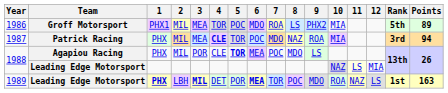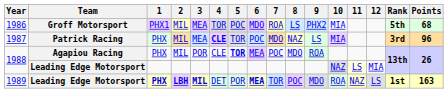 <table class="wikitable" style="text-align:center; font-size:90%">
 <tr>
 <th>Year</th>
 <th>Team</th>
 <th>1</th>
 <th>2</th>
 <th>3</th>
 <th>4</th>
 <th>5</th>
 <th>6</th>
 <th>7</th>
 <th>8</th>
 <th>9</th>
 <th>10</th>
 <th>11</th>
 <th>12</th>
 <th>Rank</th>
 <th>Points</th>
 </tr>
 <tr>
 <td><a href='#'>1986</a></td>
 <th>Groff Motorsport</th>
 <td style="background:#EFCFFF;"><a href='#'>PHX1</a><br></td>
 <td style="background:#FFFFBF;"><a href='#'>MIL</a><br></td>
 <td style="background:#EFCFFF;"><a href='#'>MEA</a><br></td>
 <td style="background:#DFDFDF;"><a href='#'>TOR</a><br></td>
 <td style="background:#DFDFDF;"><a href='#'>POC</a><br></td>
 <td style="background:#EFCFFF;"><a href='#'>MDO</a><br></td>
 <td style="background:#FFFFBF;"><a href='#'>ROA</a><br></td>
 <td style="background:#CFEAFF;"><a href='#'>LS</a><br></td>
 <td style="background:#CFEAFF;"><a href='#'>PHX2</a><br></td>
 <td><a href='#'>MIA</a></td>
 <td></td>
 <td></td>
 <td style="background:#DFFFDF;"><strong>5th</strong></td>
-<td style="background:#DFFFDF;"><strong>89</strong></td>
+<td style="background:#DFFFDF;"><strong>68</strong></td>
 </tr>
 <tr>
 <td><a href='#'>1987</a></td>
 <th>Patrick Racing</th>
 <td style="background:#DFFFDF;"><a href='#'>PHX</a><br></td>
 <td style="background:#FFDF9F;"><a href='#'>MIL</a><br></td>
 <td style="background:#CFEAFF;"><a href='#'>MEA</a><br></td>
 <td style="background:#EFCFFF;"><strong><a href='#'>CLE</a><br></strong></td>
 <td style="background:#DFDFDF;"><a href='#'>TOR</a><br></td>
 <td style="background:#CFEAFF;"><a href='#'>POC</a><br></td>
 <td style="background:#FFDF9F;"><a href='#'>MDO</a><br></td>
 <td style="background:#FFFFBF;"><a href='#'>NAZ</a><br></td>
-<td style="background:#DFFFDF;"><a href='#'>ROA</a><br></td>
+<td style="background:#DFFFDF;"><a href='#'>LS</a><br></td>
 <td style="background:#EFCFFF;"><a href='#'>MIA</a><br></td>
 <td></td>
 <td></td>
 <td style="background:#FFDF9F;"><strong>3rd</strong></td>
-<td style="background:#FFDF9F;"><strong>94</strong></td>
+<td style="background:#FFDF9F;"><strong>96</strong></td>
 </tr>
 <tr>
 <td rowspan="2"><a href='#'>1988</a></td>
 <th>Agapiou Racing</th>
 <td><a href='#'>PHX</a></td>
 <td><a href='#'>MIL</a></td>
 <td><a href='#'>POR</a></td>
 <td><a href='#'>CLE</a></td>
 <td><strong><a href='#'>TOR</a></strong></td>
 <td style="background:#EFCFFF;"><a href='#'>MEA</a><br></td>
 <td><a href='#'>POC</a></td>
 <td><a href='#'>MDO</a></td>
-<td style="background:#DFFFDF;"><a href='#'>LS</a><br></td>
+<td style="background:#DFFFDF;"><a href='#'>ROA</a><br></td>
 <td></td>
 <td></td>
 <td></td>
 <td rowspan="2" style="background:#CFCFFF;"><strong>13th</strong></td>
 <td rowspan="2" style="background:#CFCFFF;"><strong>26</strong></td>
 </tr>
 <tr>
 <th>Leading Edge Motorsport</th>
 <td></td>
 <td></td>
 <td></td>
 <td></td>
 <td></td>
 <td></td>
 <td></td>
 <td></td>
 <td></td>
 <td style="background:#DFDFDF;"><a href='#'>NAZ</a><br></td>
 <td style="background: lightyellow;"><a href='#'>LS</a></td>
 <td><a href='#'>MIA</a></td>
 </tr>
 <tr>
 <td><a href='#'>1989</a></td>
 <th>Leading Edge Motorsport</th>
 <td style="background:#FFFFBF;"><strong><a href='#'>PHX</a></strong><br></td>
-<td style="background:#EFCFFF;"><a href='#'>LBH</a><br></td>
+<td style="background:#EFCFFF;"><strong><a href='#'>LBH</a><br></strong></td>
 <td style="background:#FFFFBF;"><strong><a href='#'>MIL</a></strong><br></td>
 <td style="background:#DFFFDF;"><a href='#'>DET</a><br></td>
 <td style="background:#DFFFDF;"><a href='#'>POR</a><br></td>
 <td style="background:#FFFFBF;"><strong><a href='#'>MEA</a></strong><br></td>
 <td style="background:#CFEAFF;"><a href='#'>TOR</a><br></td>
 <td style="background:#EFCFFF;"><a href='#'>POC</a><br></td>
 <td style="background:#DFDFDF;"><a href='#'>MDO</a><br></td>
 <td style="background:#DFFFDF;"><a href='#'>ROA</a><br></td>
 <td style="background:#FFFFBF;"><a href='#'>NAZ</a><br></td>
 <td style="background:#DFDFDF;"><a href='#'>LS</a><br></td>
 <td style="background:#FFFFBF;"><strong>1st</strong></td>
 <td style="background:#FFFFBF;"><strong>163</strong></td>
 </tr>
 </table>
